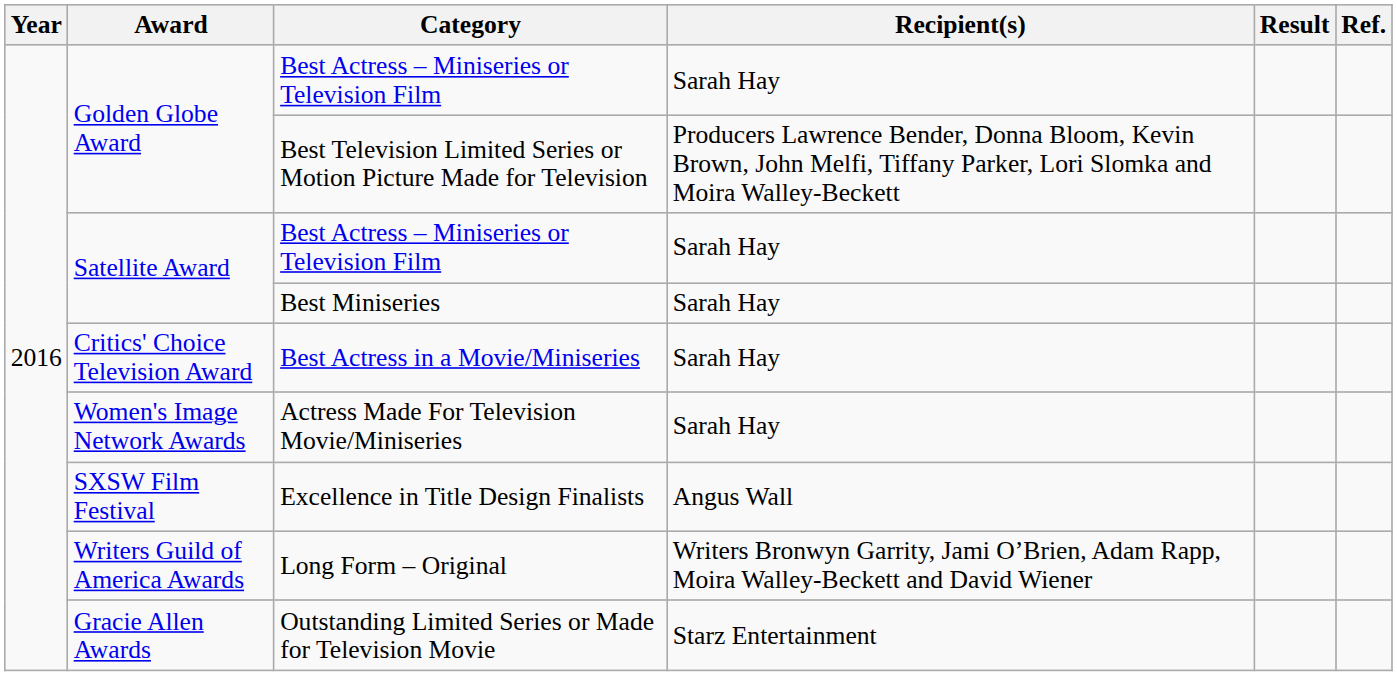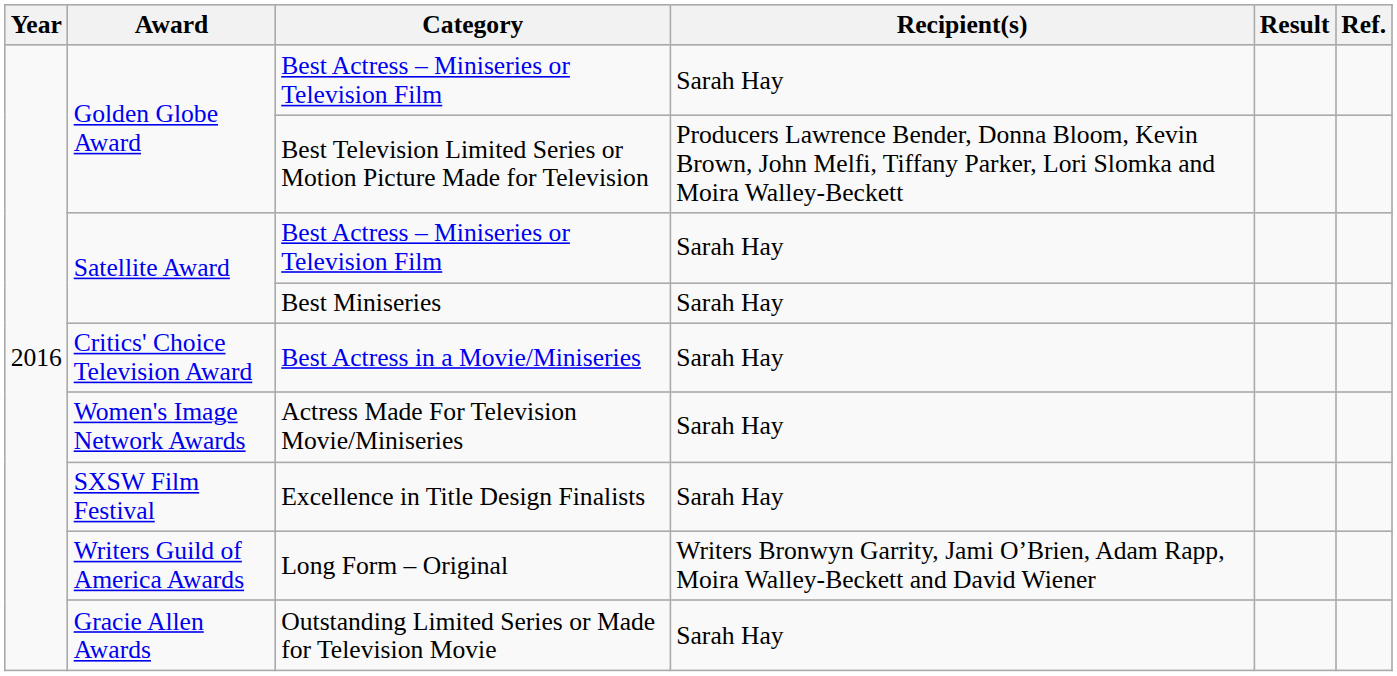 <table class="wikitable">
 <tr>
 <th>Year</th>
 <th><strong>Award</strong></th>
 <th><strong>Category</strong></th>
 <th><strong>Recipient(s)</strong></th>
 <th><strong>Result</strong></th>
 <th>Ref.</th>
 </tr>
 <tr>
 <td rowspan="9">2016</td>
 <td rowspan="2"><a href='#'>Golden Globe Award</a></td>
 <td><a href='#'>Best Actress – Miniseries or Television Film</a></td>
 <td>Sarah Hay</td>
 <td></td>
 <td></td>
 </tr>
 <tr>
 <td>Best Television Limited Series or Motion Picture Made for Television</td>
 <td>Producers Lawrence Bender, Donna Bloom, Kevin Brown, John Melfi, Tiffany Parker, Lori Slomka and Moira Walley-Beckett</td>
 <td></td>
 <td></td>
 </tr>
 <tr>
 <td rowspan="2"><a href='#'>Satellite Award</a></td>
 <td><a href='#'>Best Actress – Miniseries or Television Film</a></td>
 <td>Sarah Hay</td>
 <td></td>
 <td></td>
 </tr>
 <tr>
 <td>Best Miniseries</td>
 <td>Sarah Hay</td>
 <td></td>
 <td></td>
 </tr>
 <tr>
 <td><a href='#'>Critics' Choice Television Award</a></td>
 <td><a href='#'>Best Actress in a Movie/Miniseries</a></td>
 <td>Sarah Hay</td>
 <td></td>
 <td></td>
 </tr>
 <tr>
 <td><a href='#'>Women's Image Network Awards</a></td>
 <td>Actress Made For Television Movie/Miniseries</td>
 <td>Sarah Hay</td>
 <td></td>
 <td></td>
 </tr>
 <tr>
 <td><a href='#'>SXSW Film Festival</a></td>
 <td>Excellence in Title Design Finalists</td>
-<td>Angus Wall</td>
+<td>Sarah Hay</td>
 <td></td>
 <td></td>
 </tr>
 <tr>
 <td><a href='#'>Writers Guild of America Awards</a></td>
 <td>Long Form – Original</td>
 <td>Writers Bronwyn Garrity, Jami O’Brien, Adam Rapp, Moira Walley-Beckett and David Wiener</td>
 <td></td>
 <td></td>
 </tr>
 <tr>
 <td><a href='#'>Gracie Allen Awards</a></td>
 <td>Outstanding Limited Series or Made for Television Movie</td>
-<td>Starz Entertainment</td>
+<td>Sarah Hay</td>
 <td></td>
 <td></td>
 </tr>
 </table>
